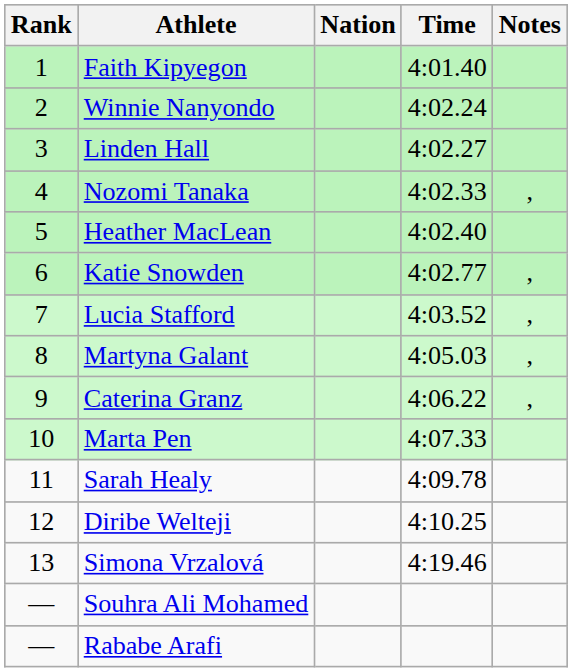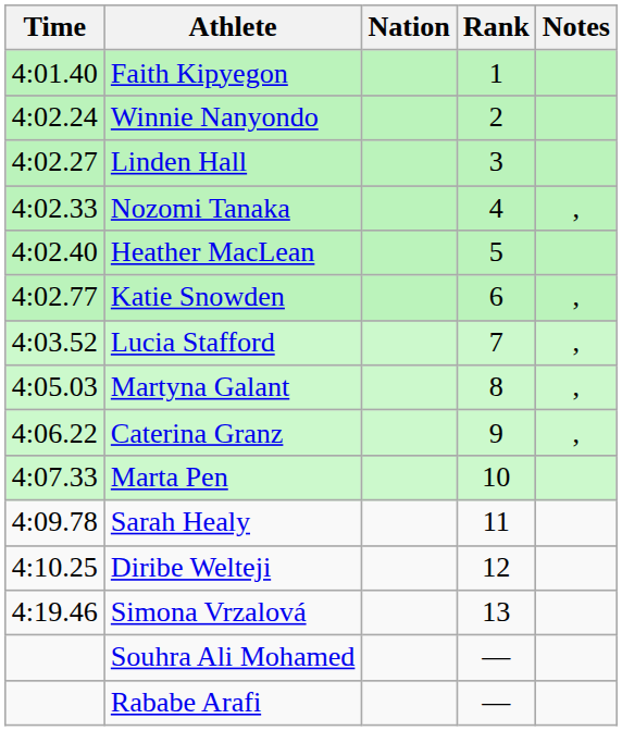 <table class="wikitable sortable" style="text-align:center">
 <tr>
-<th>Rank</th>
+<th>Time</th>
 <th>Athlete</th>
 <th>Nation</th>
-<th>Time</th>
+<th>Rank</th>
 <th>Notes</th>
 </tr>
 <tr bgcolor="#bbf3bb">
-<td>1</td>
+<td>4:01.40</td>
 <td align="left"><a href='#'>Faith Kipyegon</a></td>
 <td align="left"></td>
-<td>4:01.40</td>
+<td>1</td>
 <td></td>
 </tr>
 <tr bgcolor="#bbf3bb">
-<td>2</td>
+<td>4:02.24</td>
 <td align="left"><a href='#'>Winnie Nanyondo</a></td>
 <td align=left></td>
-<td>4:02.24</td>
+<td>2</td>
 <td></td>
 </tr>
 <tr bgcolor="#bbf3bb">
-<td>3</td>
+<td>4:02.27</td>
 <td align="left"><a href='#'>Linden Hall</a></td>
 <td align="left"></td>
-<td>4:02.27</td>
+<td>3</td>
 <td></td>
 </tr>
 <tr bgcolor="#bbf3bb">
-<td>4</td>
+<td>4:02.33</td>
 <td align="left"><a href='#'>Nozomi Tanaka</a></td>
 <td align="left"></td>
-<td>4:02.33</td>
+<td>4</td>
 <td>, </td>
 </tr>
 <tr bgcolor="#bbf3bb">
-<td>5</td>
+<td>4:02.40</td>
 <td align="left"><a href='#'>Heather MacLean</a></td>
 <td align="left"></td>
-<td>4:02.40</td>
+<td>5</td>
 <td></td>
 </tr>
 <tr bgcolor="#bbf3bb">
-<td>6</td>
+<td>4:02.77</td>
 <td align="left"><a href='#'>Katie Snowden</a></td>
 <td align="left"></td>
-<td>4:02.77</td>
+<td>6</td>
 <td>, </td>
 </tr>
 <tr bgcolor=ccf9cc>
-<td>7</td>
+<td>4:03.52</td>
 <td align="left"><a href='#'>Lucia Stafford</a></td>
 <td align="left"></td>
-<td>4:03.52</td>
+<td>7</td>
 <td>, </td>
 </tr>
 <tr bgcolor=ccf9cc>
-<td>8</td>
+<td>4:05.03</td>
 <td align="left"><a href='#'>Martyna Galant</a></td>
 <td align="left"></td>
-<td>4:05.03</td>
+<td>8</td>
 <td>, </td>
 </tr>
 <tr bgcolor=ccf9cc>
-<td>9</td>
+<td>4:06.22</td>
 <td align="left"><a href='#'>Caterina Granz</a></td>
 <td align="left"></td>
-<td>4:06.22</td>
+<td>9</td>
 <td>, </td>
 </tr>
 <tr bgcolor=ccf9cc>
-<td>10</td>
+<td>4:07.33</td>
 <td align="left"><a href='#'>Marta Pen</a></td>
 <td align="left"></td>
-<td>4:07.33</td>
+<td>10</td>
 <td></td>
 </tr>
 <tr>
-<td>11</td>
+<td>4:09.78</td>
 <td align="left"><a href='#'>Sarah Healy</a></td>
 <td align="left"></td>
-<td>4:09.78</td>
+<td>11</td>
 <td></td>
 </tr>
 <tr>
-<td>12</td>
+<td>4:10.25</td>
 <td align="left"><a href='#'>Diribe Welteji</a></td>
 <td align="left"></td>
-<td>4:10.25</td>
+<td>12</td>
 <td></td>
 </tr>
 <tr>
-<td>13</td>
+<td>4:19.46</td>
 <td align="left"><a href='#'>Simona Vrzalová</a></td>
 <td align="left"></td>
-<td>4:19.46</td>
+<td>13</td>
 <td></td>
 </tr>
 <tr>
-<td>—</td>
+<td></td>
 <td align="left"><a href='#'>Souhra Ali Mohamed</a></td>
 <td align="left"></td>
-<td></td>
+<td>—</td>
 <td></td>
 </tr>
 <tr>
-<td>—</td>
+<td></td>
 <td align="left"><a href='#'>Rababe Arafi</a></td>
 <td align="left"></td>
-<td></td>
+<td>—</td>
 <td></td>
 </tr>
 </table>
